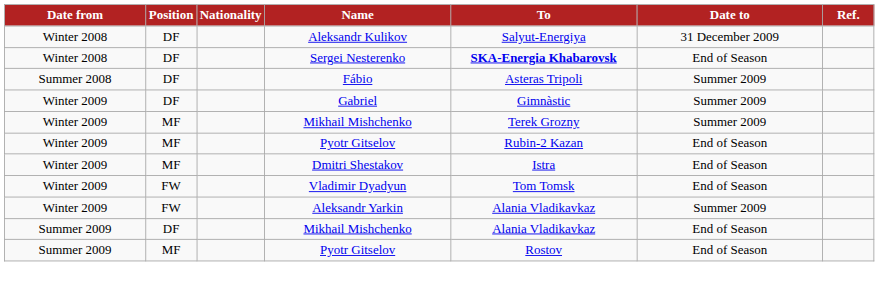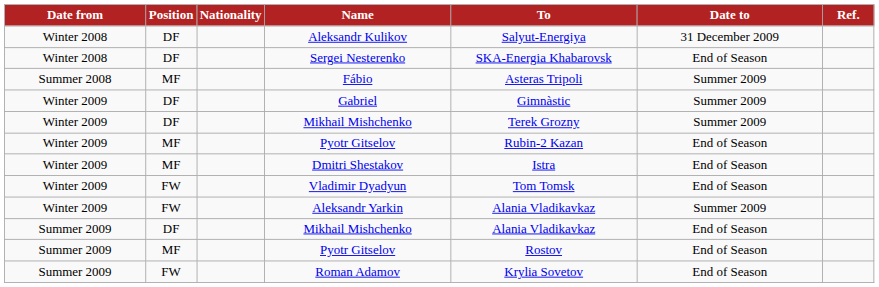 <table class="wikitable" style="text-align:center; font-size:90%; ">
 <tr>
 <th style="background:#B22222; color:white; width:150px;">Date from</th>
 <th style="background:#B22222; color:white; width:50px;">Position</th>
 <th style="background:#B22222; color:white; width:50px;">Nationality</th>
 <th style="background:#B22222; color:white; width:200px;">Name</th>
 <th style="background:#B22222; color:white; width:200px;">To</th>
 <th style="background:#B22222; color:white; width:200px;">Date to</th>
 <th style="background:#B22222; color:white; width:50px;">Ref.</th>
 </tr>
 <tr>
 <td>Winter 2008</td>
 <td>DF</td>
 <td></td>
 <td><a href='#'>Aleksandr Kulikov</a></td>
 <td><a href='#'>Salyut-Energiya</a></td>
 <td>31 December 2009</td>
 <td></td>
 </tr>
 <tr>
 <td>Winter 2008</td>
 <td>DF</td>
 <td></td>
 <td><a href='#'>Sergei Nesterenko</a></td>
-<td><strong><a href='#'>SKA-Energia Khabarovsk</a></strong></td>
+<td><a href='#'>SKA-Energia Khabarovsk</a></td>
 <td>End of Season</td>
 <td></td>
 </tr>
 <tr>
 <td>Summer 2008</td>
-<td>DF</td>
+<td>MF</td>
 <td></td>
 <td><a href='#'>Fábio</a></td>
 <td><a href='#'>Asteras Tripoli</a></td>
 <td>Summer 2009</td>
 <td></td>
 </tr>
 <tr>
 <td>Winter 2009</td>
 <td>DF</td>
 <td></td>
 <td><a href='#'>Gabriel</a></td>
 <td><a href='#'>Gimnàstic</a></td>
 <td>Summer 2009</td>
 <td></td>
 </tr>
 <tr>
 <td>Winter 2009</td>
-<td>MF</td>
+<td>DF</td>
 <td></td>
 <td><a href='#'>Mikhail Mishchenko</a></td>
 <td><a href='#'>Terek Grozny</a></td>
 <td>Summer 2009</td>
 <td></td>
 </tr>
 <tr>
 <td>Winter 2009</td>
 <td>MF</td>
 <td></td>
 <td><a href='#'>Pyotr Gitselov</a></td>
 <td><a href='#'>Rubin-2 Kazan</a></td>
 <td>End of Season</td>
 <td></td>
 </tr>
 <tr>
 <td>Winter 2009</td>
 <td>MF</td>
 <td></td>
 <td><a href='#'>Dmitri Shestakov</a></td>
 <td><a href='#'>Istra</a></td>
 <td>End of Season</td>
 <td></td>
 </tr>
 <tr>
 <td>Winter 2009</td>
 <td>FW</td>
 <td></td>
 <td><a href='#'>Vladimir Dyadyun</a></td>
 <td><a href='#'>Tom Tomsk</a></td>
 <td>End of Season</td>
 <td></td>
 </tr>
 <tr>
 <td>Winter 2009</td>
 <td>FW</td>
 <td></td>
 <td><a href='#'>Aleksandr Yarkin</a></td>
 <td><a href='#'>Alania Vladikavkaz</a></td>
 <td>Summer 2009</td>
 <td></td>
 </tr>
 <tr>
 <td>Summer 2009</td>
 <td>DF</td>
 <td></td>
 <td><a href='#'>Mikhail Mishchenko</a></td>
 <td><a href='#'>Alania Vladikavkaz</a></td>
 <td>End of Season</td>
 <td></td>
 </tr>
 <tr>
 <td>Summer 2009</td>
 <td>MF</td>
 <td></td>
 <td><a href='#'>Pyotr Gitselov</a></td>
 <td><a href='#'>Rostov</a></td>
 <td>End of Season</td>
 <td></td>
 </tr>
+<tr>
+<td>Summer 2009</td>
+<td>FW</td>
+<td></td>
+<td><a href='#'>Roman Adamov</a></td>
+<td><a href='#'>Krylia Sovetov</a></td>
+<td>End of Season</td>
+<td></td>
+</tr>
 </table>
